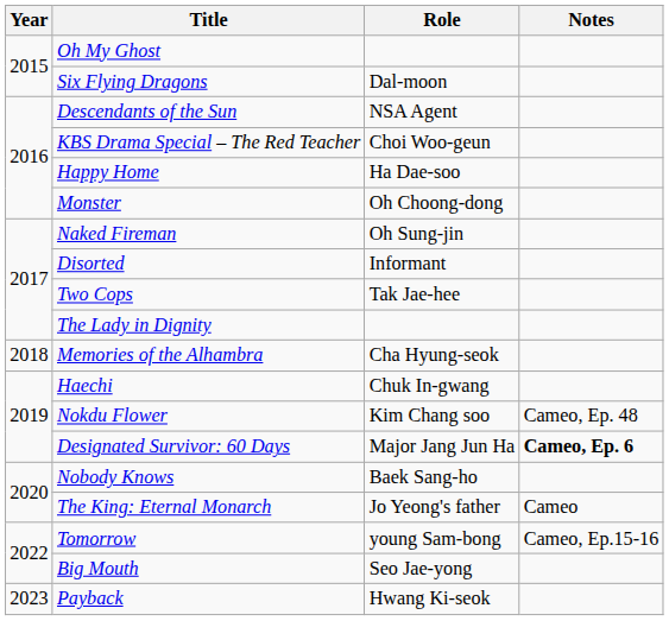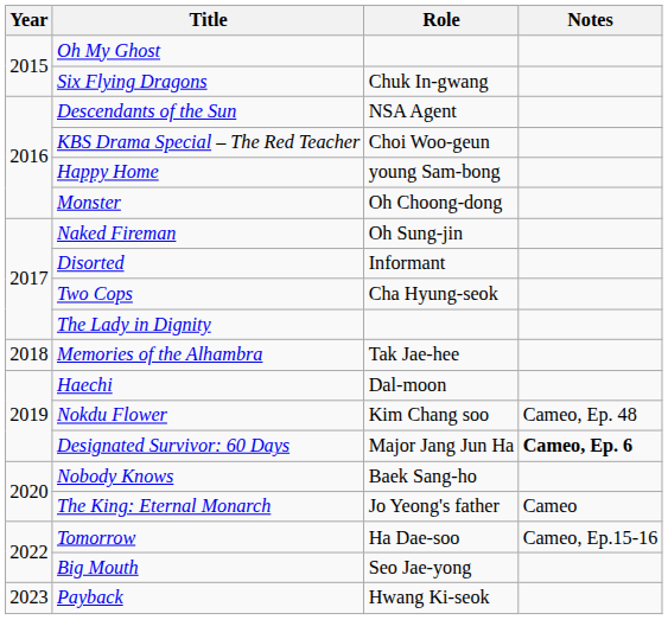 <table class="wikitable sortable">
 <tr>
 <th>Year</th>
 <th>Title</th>
 <th>Role</th>
 <th>Notes</th>
 </tr>
 <tr>
 <td rowspan=2>2015</td>
 <td><em><a href='#'>Oh My Ghost</a></em></td>
 <td></td>
 <td></td>
 </tr>
 <tr>
 <td><em><a href='#'>Six Flying Dragons</a></em></td>
-<td>Dal-moon</td>
+<td>Chuk In-gwang</td>
 <td></td>
 </tr>
 <tr>
 <td rowspan=4>2016</td>
 <td><em><a href='#'>Descendants of the Sun</a></em></td>
 <td>NSA Agent</td>
 <td></td>
 </tr>
 <tr>
 <td><em><a href='#'>KBS Drama Special</a> – The Red Teacher</em></td>
 <td>Choi Woo-geun</td>
 <td></td>
 </tr>
 <tr>
 <td><em><a href='#'>Happy Home</a></em></td>
-<td>Ha Dae-soo</td>
+<td>young Sam-bong</td>
 <td></td>
 </tr>
 <tr>
 <td><em><a href='#'>Monster</a></em></td>
 <td>Oh Choong-dong</td>
 <td></td>
 </tr>
 <tr>
 <td rowspan=4>2017</td>
 <td><em><a href='#'>Naked Fireman</a></em></td>
 <td>Oh Sung-jin</td>
 <td></td>
 </tr>
 <tr>
 <td><em><a href='#'>Disorted</a></em></td>
 <td>Informant</td>
 <td></td>
 </tr>
 <tr>
 <td><em><a href='#'>Two Cops</a></em></td>
-<td>Tak Jae-hee</td>
+<td>Cha Hyung-seok</td>
 <td></td>
 </tr>
 <tr>
 <td><em><a href='#'>The Lady in Dignity</a></em></td>
 <td></td>
 <td></td>
 </tr>
 <tr>
 <td>2018</td>
 <td><em><a href='#'>Memories of the Alhambra</a></em></td>
-<td>Cha Hyung-seok</td>
+<td>Tak Jae-hee</td>
 <td></td>
 </tr>
 <tr>
 <td rowspan=3>2019</td>
 <td><em><a href='#'>Haechi</a></em></td>
-<td>Chuk In-gwang</td>
+<td>Dal-moon</td>
 <td></td>
 </tr>
 <tr>
 <td><em><a href='#'>Nokdu Flower</a></em></td>
 <td>Kim Chang soo</td>
 <td>Cameo, Ep. 48</td>
 </tr>
 <tr>
 <td><em><a href='#'>Designated Survivor: 60 Days</a></em></td>
 <td>Major Jang Jun Ha</td>
 <td><strong>Cameo, Ep. 6</strong></td>
 </tr>
 <tr>
 <td rowspan=2>2020</td>
 <td><em><a href='#'>Nobody Knows</a></em></td>
 <td>Baek Sang-ho</td>
 <td></td>
 </tr>
 <tr>
 <td><em><a href='#'>The King: Eternal Monarch</a></em></td>
 <td>Jo Yeong's father</td>
 <td>Cameo</td>
 </tr>
 <tr>
 <td rowspan=2>2022</td>
 <td><em><a href='#'>Tomorrow</a></em></td>
-<td>young Sam-bong</td>
+<td>Ha Dae-soo</td>
 <td>Cameo, Ep.15-16</td>
 </tr>
 <tr>
 <td><em><a href='#'>Big Mouth</a></em></td>
 <td>Seo Jae-yong</td>
 <td></td>
 </tr>
 <tr>
 <td>2023</td>
 <td><em><a href='#'>Payback</a></em></td>
 <td>Hwang Ki-seok</td>
 <td></td>
 </tr>
 </table>
